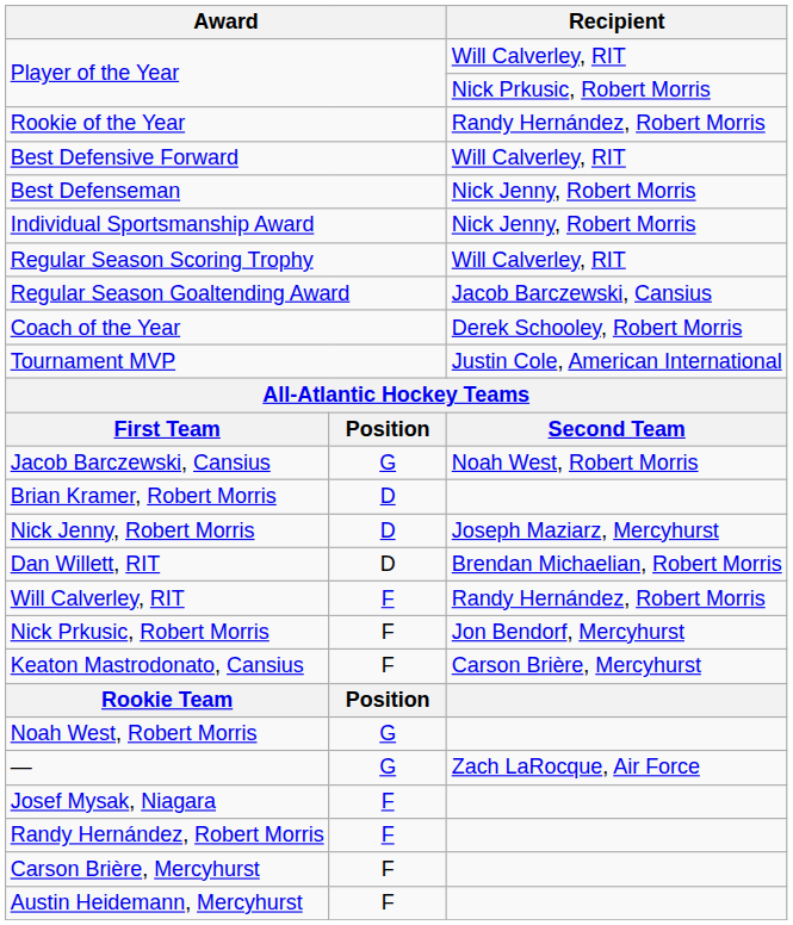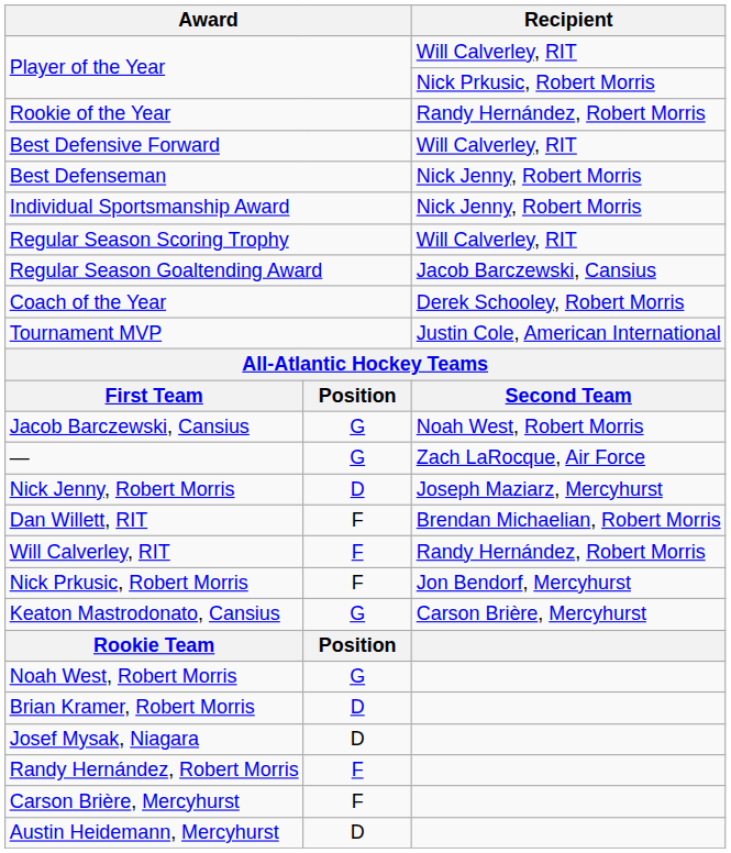 <table class="wikitable">
 <tr>
 <th colspan=2>Award</th>
 <th>Recipient</th>
 </tr>
 <tr>
 <td rowspan=2 colspan=2><a href='#'>Player of the Year</a></td>
 <td><a href='#'>Will Calverley</a>, <a href='#'>RIT</a></td>
 </tr>
 <tr>
 <td><a href='#'>Nick Prkusic</a>, <a href='#'>Robert Morris</a></td>
 </tr>
 <tr>
 <td colspan=2><a href='#'>Rookie of the Year</a></td>
 <td><a href='#'>Randy Hernández</a>, <a href='#'>Robert Morris</a></td>
 </tr>
 <tr>
 <td colspan=2><a href='#'>Best Defensive Forward</a></td>
 <td><a href='#'>Will Calverley</a>, <a href='#'>RIT</a></td>
 </tr>
 <tr>
 <td colspan=2><a href='#'>Best Defenseman</a></td>
 <td><a href='#'>Nick Jenny</a>, <a href='#'>Robert Morris</a></td>
 </tr>
 <tr>
 <td colspan=2><a href='#'>Individual Sportsmanship Award</a></td>
 <td><a href='#'>Nick Jenny</a>, <a href='#'>Robert Morris</a></td>
 </tr>
 <tr>
 <td colspan=2><a href='#'>Regular Season Scoring Trophy</a></td>
 <td><a href='#'>Will Calverley</a>, <a href='#'>RIT</a></td>
 </tr>
 <tr>
 <td colspan=2><a href='#'>Regular Season Goaltending Award</a></td>
 <td><a href='#'>Jacob Barczewski</a>, <a href='#'>Cansius</a></td>
 </tr>
 <tr>
 <td colspan=2><a href='#'>Coach of the Year</a></td>
 <td><a href='#'>Derek Schooley</a>, <a href='#'>Robert Morris</a></td>
 </tr>
 <tr>
 <td colspan=2><a href='#'>Tournament MVP</a></td>
 <td><a href='#'>Justin Cole</a>, <a href='#'>American International</a></td>
 </tr>
 <tr>
 <th colspan=3><a href='#'>All-Atlantic Hockey Teams</a></th>
 </tr>
 <tr>
 <th><a href='#'>First Team</a></th>
 <th>  Position  </th>
 <th><a href='#'>Second Team</a></th>
 </tr>
 <tr>
 <td><a href='#'>Jacob Barczewski</a>, <a href='#'>Cansius</a></td>
 <td align=center><a href='#'>G</a></td>
 <td><a href='#'>Noah West</a>, <a href='#'>Robert Morris</a></td>
 </tr>
 <tr>
-<td><a href='#'>Brian Kramer</a>, <a href='#'>Robert Morris</a></td>
-<td align=center><a href='#'>D</a></td>
-<td></td>
+<td>—</td>
+<td align=center><a href='#'>G</a></td>
+<td><a href='#'>Zach LaRocque</a>, <a href='#'>Air Force</a></td>
 </tr>
 <tr>
 <td><a href='#'>Nick Jenny</a>, <a href='#'>Robert Morris</a></td>
 <td align=center><a href='#'>D</a></td>
 <td><a href='#'>Joseph Maziarz</a>, <a href='#'>Mercyhurst</a></td>
 </tr>
 <tr>
 <td><a href='#'>Dan Willett</a>, <a href='#'>RIT</a></td>
-<td align=center>D</td>
+<td align=center>F</td>
 <td><a href='#'>Brendan Michaelian</a>, <a href='#'>Robert Morris</a></td>
 </tr>
 <tr>
 <td><a href='#'>Will Calverley</a>, <a href='#'>RIT</a></td>
 <td align=center><a href='#'>F</a></td>
 <td><a href='#'>Randy Hernández</a>, <a href='#'>Robert Morris</a></td>
 </tr>
 <tr>
 <td><a href='#'>Nick Prkusic</a>, <a href='#'>Robert Morris</a></td>
 <td align=center>F</td>
 <td><a href='#'>Jon Bendorf</a>, <a href='#'>Mercyhurst</a></td>
 </tr>
 <tr>
 <td><a href='#'>Keaton Mastrodonato</a>, <a href='#'>Cansius</a></td>
-<td align=center>F</td>
+<td align=center><a href='#'>G</a></td>
 <td><a href='#'>Carson Brière</a>, <a href='#'>Mercyhurst</a></td>
 </tr>
 <tr>
 <th><a href='#'>Rookie Team</a></th>
 <th>  Position  </th>
 <th></th>
 </tr>
 <tr>
 <td><a href='#'>Noah West</a>, <a href='#'>Robert Morris</a></td>
 <td align=center><a href='#'>G</a></td>
 <td></td>
 </tr>
 <tr>
-<td>—</td>
-<td align=center><a href='#'>G</a></td>
-<td><a href='#'>Zach LaRocque</a>, <a href='#'>Air Force</a></td>
+<td><a href='#'>Brian Kramer</a>, <a href='#'>Robert Morris</a></td>
+<td align=center><a href='#'>D</a></td>
+<td></td>
 </tr>
 <tr>
 <td><a href='#'>Josef Mysak</a>, <a href='#'>Niagara</a></td>
-<td align=center><a href='#'>F</a></td>
+<td align=center>D</td>
 <td></td>
 </tr>
 <tr>
 <td><a href='#'>Randy Hernández</a>, <a href='#'>Robert Morris</a></td>
 <td align=center><a href='#'>F</a></td>
 <td></td>
 </tr>
 <tr>
 <td><a href='#'>Carson Brière</a>, <a href='#'>Mercyhurst</a></td>
 <td align=center>F</td>
 <td></td>
 </tr>
 <tr>
 <td><a href='#'>Austin Heidemann</a>, <a href='#'>Mercyhurst</a></td>
-<td align=center>F</td>
+<td align=center>D</td>
 <td></td>
 </tr>
 </table>
